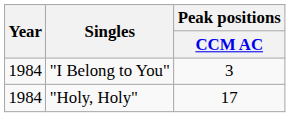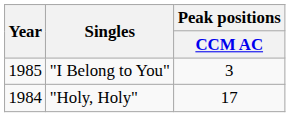 <table class="wikitable">
 <tr>
 <th rowspan="2">Year</th>
 <th rowspan="2">Singles</th>
 <th colspan="1">Peak positions</th>
 </tr>
 <tr>
 <th><a href='#'>CCM AC</a></th>
 </tr>
 <tr>
-<td>1984</td>
+<td>1985</td>
 <td>"I Belong to You"</td>
 <td align="center">3</td>
 </tr>
 <tr>
 <td>1984</td>
 <td>"Holy, Holy"</td>
 <td align="center">17</td>
 </tr>
 </table>
